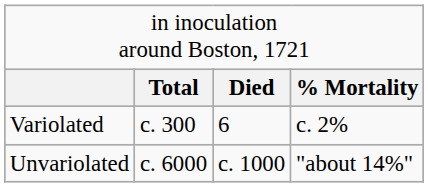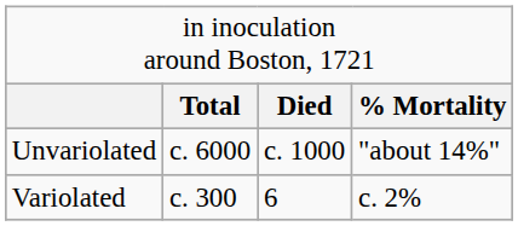 <table class = "wikitable" style = "float:right; font-size:85%; margin-left:15px">
 <tr>
 <td colspan="4" style="text-align:center;"> in inoculation<br>around Boston,  1721</td>
 </tr>
 <tr>
 <th> </th>
 <th>Total</th>
 <th>Died</th>
 <th>% Mortality</th>
 </tr>
 <tr>
+<td>Unvariolated</td>
+<td>c. 6000</td>
+<td>c. 1000</td>
+<td>"about 14%"</td>
+</tr>
+<tr>
 <td>Variolated</td>
 <td>c.  300</td>
 <td>6</td>
 <td>c.  2%</td>
 </tr>
-<tr>
-<td>Unvariolated</td>
-<td>c. 6000</td>
-<td>c. 1000</td>
-<td>"about 14%"</td>
-</tr>
 </table>
